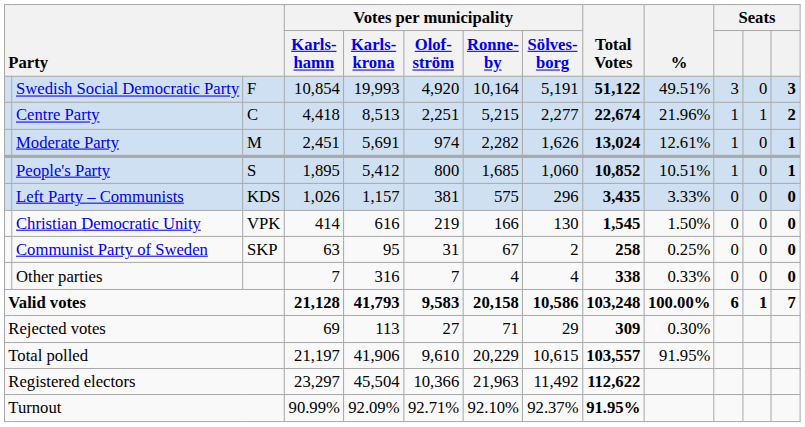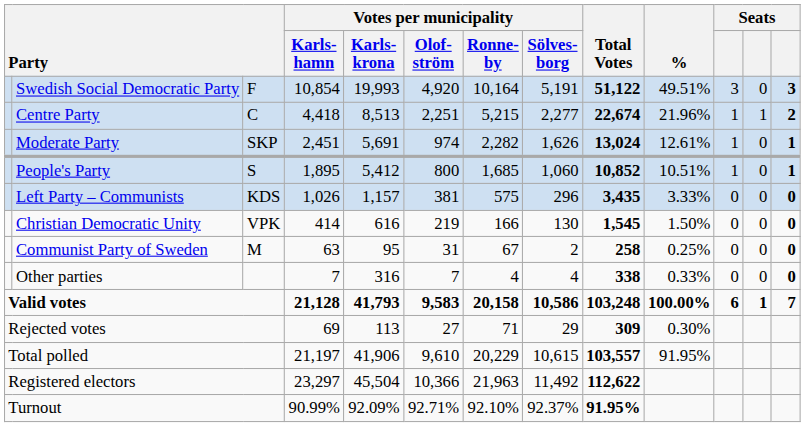 <table class="wikitable" border="1" style="text-align:right;">
 <tr>
 <th style="text-align:left;" valign=bottom rowspan=2 colspan=3>Party</th>
 <th colspan=5>Votes per municipality</th>
 <th align=center valign=bottom rowspan=2 width="50">Total Votes</th>
 <th align=center valign=bottom rowspan=2 width="50">%</th>
 <th colspan=3>Seats</th>
 </tr>
 <tr>
 <th align=center valign=bottom width="50"><a href='#'>Karls- hamn</a></th>
 <th align=center valign=bottom width="50"><a href='#'>Karls- krona</a></th>
 <th align=center valign=bottom width="50"><a href='#'>Olof- ström</a></th>
 <th align=center valign=bottom width="50"><a href='#'>Ronne- by</a></th>
 <th align=center valign=bottom width="50"><a href='#'>Sölves- borg</a></th>
 <th align=center valign=bottom width="20"><small></small></th>
 <th align=center valign=bottom width="20"><small><a href='#'></a></small></th>
 <th align=center valign=bottom width="20"><small></small></th>
 </tr>
 <tr style="background:#CEE0F2;">
 <td></td>
 <td align=left style="white-space: nowrap;"><a href='#'>Swedish Social Democratic Party</a></td>
 <td align=left>F</td>
 <td>10,854</td>
 <td>19,993</td>
 <td>4,920</td>
 <td>10,164</td>
 <td>5,191</td>
 <td><strong>51,122</strong></td>
 <td>49.51%</td>
 <td>3</td>
 <td>0</td>
 <td><strong>3</strong></td>
 </tr>
 <tr style="background:#CEE0F2;">
 <td></td>
 <td align=left><a href='#'>Centre Party</a></td>
 <td align=left>C</td>
 <td>4,418</td>
 <td>8,513</td>
 <td>2,251</td>
 <td>5,215</td>
 <td>2,277</td>
 <td><strong>22,674</strong></td>
 <td>21.96%</td>
 <td>1</td>
 <td>1</td>
 <td><strong>2</strong></td>
 </tr>
 <tr style="background:#CEE0F2;">
 <td></td>
 <td align=left><a href='#'>Moderate Party</a></td>
-<td align=left>M</td>
+<td align=left>SKP</td>
 <td>2,451</td>
 <td>5,691</td>
 <td>974</td>
 <td>2,282</td>
 <td>1,626</td>
 <td><strong>13,024</strong></td>
 <td>12.61%</td>
 <td>1</td>
 <td>0</td>
 <td><strong>1</strong></td>
 </tr>
 <tr style="background:#CEE0F2; border-top:3px solid darkgray;">
 <td></td>
 <td align=left><a href='#'>People's Party</a></td>
 <td align=left>S</td>
 <td>1,895</td>
 <td>5,412</td>
 <td>800</td>
 <td>1,685</td>
 <td>1,060</td>
 <td><strong>10,852</strong></td>
 <td>10.51%</td>
 <td>1</td>
 <td>0</td>
 <td><strong>1</strong></td>
 </tr>
 <tr style="background:#CEE0F2;">
 <td></td>
 <td align=left><a href='#'>Left Party – Communists</a></td>
 <td align=left>KDS</td>
 <td>1,026</td>
 <td>1,157</td>
 <td>381</td>
 <td>575</td>
 <td>296</td>
 <td><strong>3,435</strong></td>
 <td>3.33%</td>
 <td>0</td>
 <td>0</td>
 <td><strong>0</strong></td>
 </tr>
 <tr>
 <td></td>
 <td align=left><a href='#'>Christian Democratic Unity</a></td>
 <td align=left>VPK</td>
 <td>414</td>
 <td>616</td>
 <td>219</td>
 <td>166</td>
 <td>130</td>
 <td><strong>1,545</strong></td>
 <td>1.50%</td>
 <td>0</td>
 <td>0</td>
 <td><strong>0</strong></td>
 </tr>
 <tr>
 <td></td>
 <td align=left><a href='#'>Communist Party of Sweden</a></td>
-<td align=left>SKP</td>
+<td align=left>M</td>
 <td>63</td>
 <td>95</td>
 <td>31</td>
 <td>67</td>
 <td>2</td>
 <td><strong>258</strong></td>
 <td>0.25%</td>
 <td>0</td>
 <td>0</td>
 <td><strong>0</strong></td>
 </tr>
 <tr>
 <td></td>
 <td align=left>Other parties</td>
 <td></td>
 <td>7</td>
 <td>316</td>
 <td>7</td>
 <td>4</td>
 <td>4</td>
 <td><strong>338</strong></td>
 <td>0.33%</td>
 <td>0</td>
 <td>0</td>
 <td><strong>0</strong></td>
 </tr>
 <tr style="font-weight:bold">
 <td align=left colspan=3>Valid votes</td>
 <td>21,128</td>
 <td>41,793</td>
 <td>9,583</td>
 <td>20,158</td>
 <td>10,586</td>
 <td>103,248</td>
 <td>100.00%</td>
 <td>6</td>
 <td>1</td>
 <td>7</td>
 </tr>
 <tr>
 <td align=left colspan=3>Rejected votes</td>
 <td>69</td>
 <td>113</td>
 <td>27</td>
 <td>71</td>
 <td>29</td>
 <td><strong>309</strong></td>
 <td>0.30%</td>
 <td></td>
 <td></td>
 <td></td>
 </tr>
 <tr>
 <td align=left colspan=3>Total polled</td>
 <td>21,197</td>
 <td>41,906</td>
 <td>9,610</td>
 <td>20,229</td>
 <td>10,615</td>
 <td><strong>103,557</strong></td>
 <td>91.95%</td>
 <td></td>
 <td></td>
 <td></td>
 </tr>
 <tr>
 <td align=left colspan=3>Registered electors</td>
 <td>23,297</td>
 <td>45,504</td>
 <td>10,366</td>
 <td>21,963</td>
 <td>11,492</td>
 <td><strong>112,622</strong></td>
 <td></td>
 <td></td>
 <td></td>
 <td></td>
 </tr>
 <tr>
 <td align=left colspan=3>Turnout</td>
 <td>90.99%</td>
 <td>92.09%</td>
 <td>92.71%</td>
 <td>92.10%</td>
 <td>92.37%</td>
 <td><strong>91.95%</strong></td>
 <td></td>
 <td></td>
 <td></td>
 <td></td>
 </tr>
 </table>
